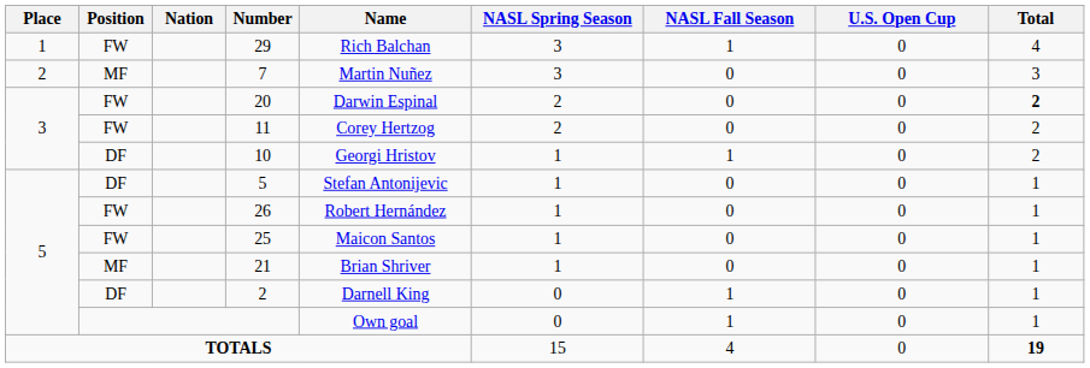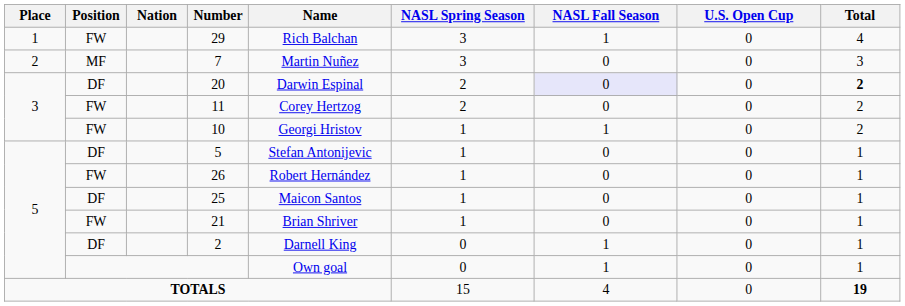 <table class="wikitable" style="font-size: 95%; text-align: center;">
 <tr>
 <th width=60>Place</th>
 <th width=60>Position</th>
 <th width=60>Nation</th>
 <th width=60>Number</th>
 <th width=150>Name</th>
 <th width=150><a href='#'>NASL Spring Season</a></th>
 <th width=150><a href='#'>NASL Fall Season</a></th>
 <th width=150><a href='#'>U.S. Open Cup</a></th>
 <th width=80>Total</th>
 </tr>
 <tr>
 <td>1</td>
 <td>FW</td>
 <td></td>
 <td>29</td>
 <td><a href='#'>Rich Balchan</a></td>
 <td>3</td>
 <td>1</td>
 <td>0</td>
 <td>4</td>
 </tr>
 <tr>
 <td>2</td>
 <td>MF</td>
 <td></td>
 <td>7</td>
 <td><a href='#'>Martin Nuñez</a></td>
 <td>3</td>
 <td>0</td>
 <td>0</td>
 <td>3</td>
 </tr>
 <tr>
 <td rowspan="3">3</td>
-<td>FW</td>
+<td>DF</td>
 <td></td>
 <td>20</td>
 <td><a href='#'>Darwin Espinal</a></td>
 <td>2</td>
-<td>0</td>
+<td style="background: lavender;">0</td>
 <td>0</td>
 <td><strong>2</strong></td>
 </tr>
 <tr>
 <td>FW</td>
 <td></td>
 <td>11</td>
 <td><a href='#'>Corey Hertzog</a></td>
 <td>2</td>
 <td>0</td>
 <td>0</td>
 <td>2</td>
 </tr>
 <tr>
-<td>DF</td>
+<td>FW</td>
 <td></td>
 <td>10</td>
 <td><a href='#'>Georgi Hristov</a></td>
 <td>1</td>
 <td>1</td>
 <td>0</td>
 <td>2</td>
 </tr>
 <tr>
 <td rowspan="6">5</td>
 <td>DF</td>
 <td></td>
 <td>5</td>
 <td><a href='#'>Stefan Antonijevic</a></td>
 <td>1</td>
 <td>0</td>
 <td>0</td>
 <td>1</td>
 </tr>
 <tr>
 <td>FW</td>
 <td></td>
 <td>26</td>
 <td><a href='#'>Robert Hernández</a></td>
 <td>1</td>
 <td>0</td>
 <td>0</td>
 <td>1</td>
 </tr>
 <tr>
-<td>FW</td>
+<td>DF</td>
 <td></td>
 <td>25</td>
 <td><a href='#'>Maicon Santos</a></td>
 <td>1</td>
 <td>0</td>
 <td>0</td>
 <td>1</td>
 </tr>
 <tr>
-<td>MF</td>
+<td>FW</td>
 <td></td>
 <td>21</td>
 <td><a href='#'>Brian Shriver</a></td>
 <td>1</td>
 <td>0</td>
 <td>0</td>
 <td>1</td>
 </tr>
 <tr>
 <td>DF</td>
 <td></td>
 <td>2</td>
 <td><a href='#'>Darnell King</a></td>
 <td>0</td>
 <td>1</td>
 <td>0</td>
 <td>1</td>
 </tr>
 <tr>
 <td colspan="3"></td>
 <td><a href='#'>Own goal</a></td>
 <td>0</td>
 <td>1</td>
 <td>0</td>
 <td>1</td>
 </tr>
 <tr>
 <td colspan="5"><strong>TOTALS</strong></td>
 <td>15</td>
 <td>4</td>
 <td>0</td>
 <td><strong>19</strong></td>
 </tr>
 </table>
